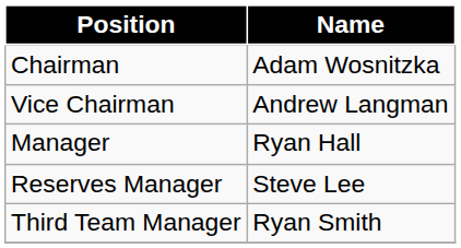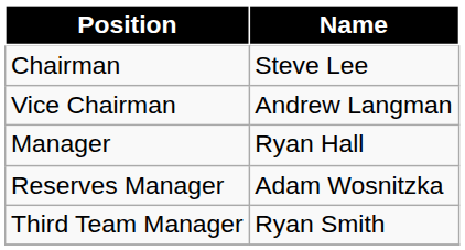 <table class="wikitable">
 <tr>
 <th style="background-color:#000000; color:white; border: 1px solid white;" scope="col">Position</th>
 <th style="background-color:#000000; color:white; border:1px solid white;" scope="col">Name</th>
 </tr>
 <tr>
 <td>Chairman</td>
-<td> Adam Wosnitzka</td>
+<td> Steve Lee</td>
 </tr>
 <tr>
 <td>Vice Chairman</td>
 <td> Andrew Langman</td>
 </tr>
 <tr>
 <td>Manager</td>
 <td> Ryan Hall</td>
 </tr>
 <tr>
 <td>Reserves Manager</td>
-<td> Steve Lee</td>
+<td> Adam Wosnitzka</td>
 </tr>
 <tr>
 <td>Third Team Manager</td>
 <td> Ryan Smith</td>
 </tr>
 <tr>
 </tr>
 </table>
